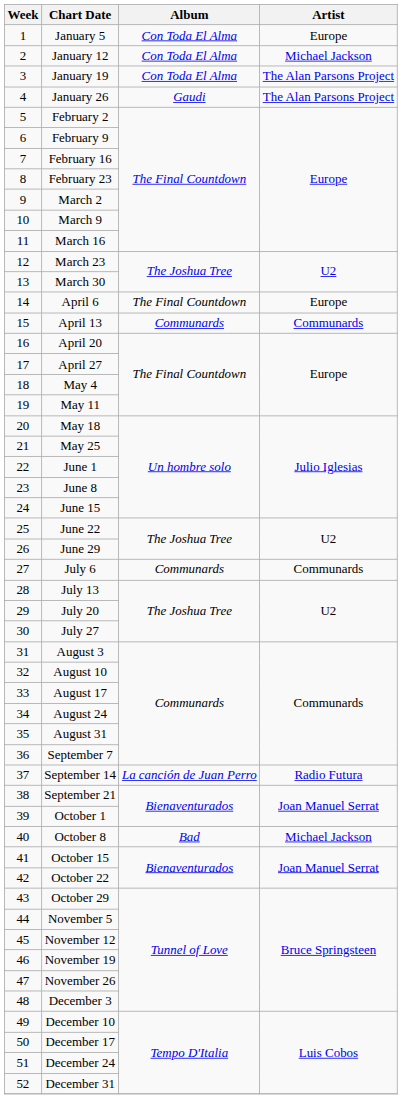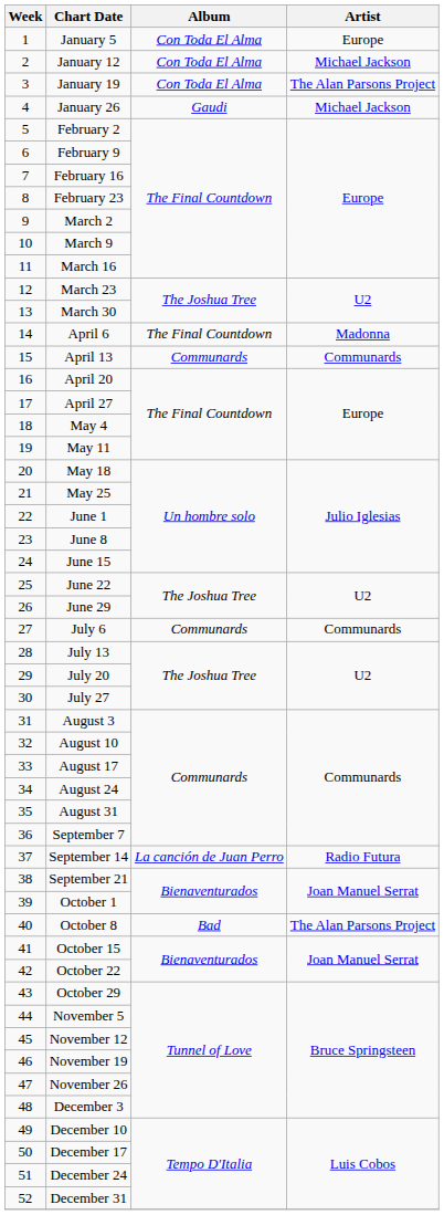 <table class="wikitable" style="text-align: center">
 <tr>
 <th width="">Week</th>
 <th width="">Chart Date</th>
 <th width="">Album</th>
 <th width="">Artist</th>
 </tr>
 <tr>
 <td>1</td>
 <td>January 5</td>
 <td><em><a href='#'>Con Toda El Alma</a></em></td>
 <td>Europe</td>
 </tr>
 <tr>
 <td>2</td>
 <td>January 12</td>
 <td><em><a href='#'>Con Toda El Alma</a></em></td>
 <td><a href='#'>Michael Jackson</a></td>
 </tr>
 <tr>
 <td>3</td>
 <td>January 19</td>
 <td><em><a href='#'>Con Toda El Alma</a></em></td>
 <td><a href='#'>The Alan Parsons Project</a></td>
 </tr>
 <tr>
 <td>4</td>
 <td>January 26</td>
 <td><em><a href='#'>Gaudi</a></em></td>
-<td><a href='#'>The Alan Parsons Project</a></td>
+<td><a href='#'>Michael Jackson</a></td>
 </tr>
 <tr>
 <td>5</td>
 <td>February 2</td>
 <td rowspan="7"><em><a href='#'>The Final Countdown</a></em></td>
 <td rowspan="7"><a href='#'>Europe</a></td>
 </tr>
 <tr>
 <td>6</td>
 <td>February 9</td>
 </tr>
 <tr>
 <td>7</td>
 <td>February 16</td>
 </tr>
 <tr>
 <td>8</td>
 <td>February 23</td>
 </tr>
 <tr>
 <td>9</td>
 <td>March 2</td>
 </tr>
 <tr>
 <td>10</td>
 <td>March 9</td>
 </tr>
 <tr>
 <td>11</td>
 <td>March 16</td>
 </tr>
 <tr>
 <td>12</td>
 <td>March 23</td>
 <td rowspan="2"><em><a href='#'>The Joshua Tree</a></em></td>
 <td rowspan="2"><a href='#'>U2</a></td>
 </tr>
 <tr>
 <td>13</td>
 <td>March 30</td>
 </tr>
 <tr>
 <td>14</td>
 <td>April 6</td>
 <td><em>The Final Countdown</em></td>
-<td>Europe</td>
+<td><a href='#'>Madonna</a></td>
 </tr>
 <tr>
 <td>15</td>
 <td>April 13</td>
 <td><em><a href='#'>Communards</a></em></td>
 <td><a href='#'>Communards</a></td>
 </tr>
 <tr>
 <td>16</td>
 <td>April 20</td>
 <td rowspan="4"><em>The Final Countdown</em></td>
 <td rowspan="4">Europe</td>
 </tr>
 <tr>
 <td>17</td>
 <td>April 27</td>
 </tr>
 <tr>
 <td>18</td>
 <td>May 4</td>
 </tr>
 <tr>
 <td>19</td>
 <td>May 11</td>
 </tr>
 <tr>
 <td>20</td>
 <td>May 18</td>
 <td rowspan="5"><em><a href='#'>Un hombre solo</a></em></td>
 <td rowspan="5"><a href='#'>Julio Iglesias</a></td>
 </tr>
 <tr>
 <td>21</td>
 <td>May 25</td>
 </tr>
 <tr>
 <td>22</td>
 <td>June 1</td>
 </tr>
 <tr>
 <td>23</td>
 <td>June 8</td>
 </tr>
 <tr>
 <td>24</td>
 <td>June 15</td>
 </tr>
 <tr>
 <td>25</td>
 <td>June 22</td>
 <td rowspan="2"><em>The Joshua Tree</em></td>
 <td rowspan="2">U2</td>
 </tr>
 <tr>
 <td>26</td>
 <td>June 29</td>
 </tr>
 <tr>
 <td>27</td>
 <td>July 6</td>
 <td><em>Communards</em></td>
 <td>Communards</td>
 </tr>
 <tr>
 <td>28</td>
 <td>July 13</td>
 <td rowspan="3"><em>The Joshua Tree</em></td>
 <td rowspan="3">U2</td>
 </tr>
 <tr>
 <td>29</td>
 <td>July 20</td>
 </tr>
 <tr>
 <td>30</td>
 <td>July 27</td>
 </tr>
 <tr>
 <td>31</td>
 <td>August 3</td>
 <td rowspan="6"><em>Communards</em></td>
 <td rowspan="6">Communards</td>
 </tr>
 <tr>
 <td>32</td>
 <td>August 10</td>
 </tr>
 <tr>
 <td>33</td>
 <td>August 17</td>
 </tr>
 <tr>
 <td>34</td>
 <td>August 24</td>
 </tr>
 <tr>
 <td>35</td>
 <td>August 31</td>
 </tr>
 <tr>
 <td>36</td>
 <td>September 7</td>
 </tr>
 <tr>
 <td>37</td>
 <td>September 14</td>
 <td><em><a href='#'>La canción de Juan Perro</a></em></td>
 <td><a href='#'>Radio Futura</a></td>
 </tr>
 <tr>
 <td>38</td>
 <td>September 21</td>
 <td rowspan="2"><em><a href='#'>Bienaventurados</a></em></td>
 <td rowspan="2"><a href='#'>Joan Manuel Serrat</a></td>
 </tr>
 <tr>
 <td>39</td>
 <td>October 1</td>
 </tr>
 <tr>
 <td>40</td>
 <td>October 8</td>
 <td><em><a href='#'>Bad</a></em></td>
-<td><a href='#'>Michael Jackson</a></td>
+<td><a href='#'>The Alan Parsons Project</a></td>
 </tr>
 <tr>
 <td>41</td>
 <td>October 15</td>
 <td rowspan="2"><em><a href='#'>Bienaventurados</a></em></td>
 <td rowspan="2"><a href='#'>Joan Manuel Serrat</a></td>
 </tr>
 <tr>
 <td>42</td>
 <td>October 22</td>
 </tr>
 <tr>
 <td>43</td>
 <td>October 29</td>
 <td rowspan="6"><em><a href='#'>Tunnel of Love</a></em></td>
 <td rowspan="6"><a href='#'>Bruce Springsteen</a></td>
 </tr>
 <tr>
 <td>44</td>
 <td>November 5</td>
 </tr>
 <tr>
 <td>45</td>
 <td>November 12</td>
 </tr>
 <tr>
 <td>46</td>
 <td>November 19</td>
 </tr>
 <tr>
 <td>47</td>
 <td>November 26</td>
 </tr>
 <tr>
 <td>48</td>
 <td>December 3</td>
 </tr>
 <tr>
 <td>49</td>
 <td>December 10</td>
 <td rowspan="4"><em><a href='#'>Tempo D'Italia</a></em></td>
 <td rowspan="4"><a href='#'>Luis Cobos</a></td>
 </tr>
 <tr>
 <td>50</td>
 <td>December 17</td>
 </tr>
 <tr>
 <td>51</td>
 <td>December 24</td>
 </tr>
 <tr>
 <td>52</td>
 <td>December 31</td>
 </tr>
 <tr>
 </tr>
 </table>
